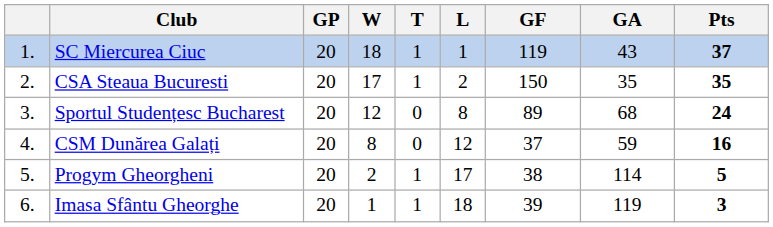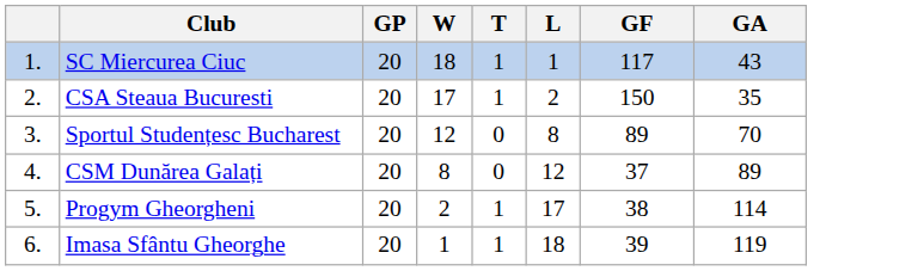 <table class="wikitable">
 <tr>
 <th width="30"></th>
 <th width="200">Club</th>
 <th width="30">GP</th>
 <th width="30">W</th>
 <th width="30">T</th>
 <th width="30">L</th>
 <th width="70">GF</th>
 <th width="70">GA</th>
-<th width="70">Pts</th>
 </tr>
 <tr bgcolor="#BCD2EE" align="center">
 <td>1.</td>
 <td align="left"><a href='#'>SC Miercurea Ciuc</a></td>
 <td>20</td>
 <td>18</td>
 <td>1</td>
 <td>1</td>
-<td>119</td>
+<td>117</td>
 <td>43</td>
-<td><strong>37</strong></td>
 </tr>
 <tr bgcolor="#FFFFFF" align="center">
 <td>2.</td>
 <td align="left"><a href='#'>CSA Steaua Bucuresti</a></td>
 <td>20</td>
 <td>17</td>
 <td>1</td>
 <td>2</td>
 <td>150</td>
 <td>35</td>
-<td><strong>35</strong></td>
 </tr>
 <tr bgcolor="#FFFFFF" align="center">
 <td>3.</td>
 <td align="left"><a href='#'>Sportul Studențesc Bucharest</a></td>
 <td>20</td>
 <td>12</td>
 <td>0</td>
 <td>8</td>
 <td>89</td>
-<td>68</td>
-<td><strong>24</strong></td>
+<td>70</td>
 </tr>
 <tr bgcolor="#FFFFFF" align="center">
 <td>4.</td>
 <td align="left"><a href='#'>CSM Dunărea Galați</a></td>
 <td>20</td>
 <td>8</td>
 <td>0</td>
 <td>12</td>
 <td>37</td>
-<td>59</td>
-<td><strong>16</strong></td>
+<td>89</td>
 </tr>
 <tr bgcolor="#FFFFFF" align="center">
 <td>5.</td>
 <td align="left"><a href='#'>Progym Gheorgheni</a></td>
 <td>20</td>
 <td>2</td>
 <td>1</td>
 <td>17</td>
 <td>38</td>
 <td>114</td>
-<td><strong>5</strong></td>
 </tr>
 <tr bgcolor="#FFFFFF" align="center">
 <td>6.</td>
 <td align="left"><a href='#'>Imasa Sfântu Gheorghe</a></td>
 <td>20</td>
 <td>1</td>
 <td>1</td>
 <td>18</td>
 <td>39</td>
 <td>119</td>
-<td><strong>3</strong></td>
 </tr>
 </table>
